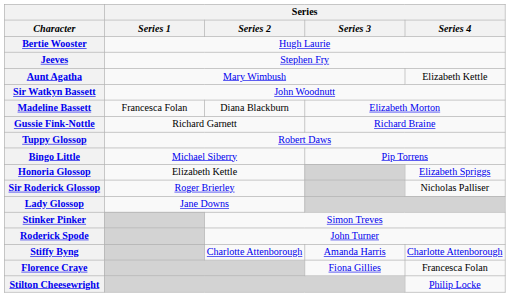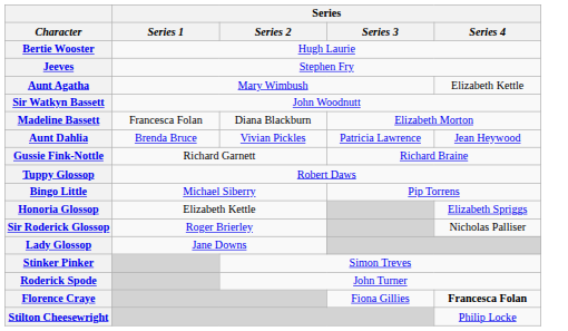 <table class="wikitable" style="text-align:center">
 <tr>
 <th></th>
 <th colspan="4">Series</th>
 </tr>
 <tr>
 <th style="width:20%;"><em>Character</em></th>
 <th style="width:20%;"><em>Series 1</em></th>
 <th style="width:20%;"><em>Series 2</em></th>
 <th style="width:20%;"><em>Series 3</em></th>
 <th style="width:20%;"><em>Series 4</em></th>
 </tr>
 <tr>
 <th><a href='#'>Bertie Wooster</a></th>
 <td colspan="4"><a href='#'>Hugh Laurie</a></td>
 </tr>
 <tr>
 <th><a href='#'>Jeeves</a></th>
 <td colspan="4"><a href='#'>Stephen Fry</a></td>
 </tr>
 <tr>
 <th><a href='#'>Aunt Agatha</a></th>
 <td colspan="3"><a href='#'>Mary Wimbush</a></td>
 <td>Elizabeth Kettle</td>
 </tr>
 <tr>
 <th><a href='#'>Sir Watkyn Bassett</a></th>
 <td colspan="4"><a href='#'>John Woodnutt</a></td>
 </tr>
 <tr>
 <th><a href='#'>Madeline Bassett</a></th>
 <td colspan="1">Francesca Folan</td>
 <td colspan="1">Diana Blackburn</td>
 <td colspan="2"><a href='#'>Elizabeth Morton</a></td>
+</tr>
+<tr>
+<th><a href='#'>Aunt Dahlia</a></th>
+<td colspan="1"><a href='#'>Brenda Bruce</a></td>
+<td colspan="1"><a href='#'>Vivian Pickles</a></td>
+<td colspan="1"><a href='#'>Patricia Lawrence</a></td>
+<td colspan="1"><a href='#'>Jean Heywood</a></td>
 </tr>
 <tr>
 <th><a href='#'>Gussie Fink-Nottle</a></th>
 <td colspan="2">Richard Garnett</td>
 <td colspan="2"><a href='#'>Richard Braine</a></td>
 </tr>
 <tr>
 <th><a href='#'>Tuppy Glossop</a></th>
 <td colspan="4"><a href='#'>Robert Daws</a></td>
 </tr>
 <tr>
 <th><a href='#'>Bingo Little</a></th>
 <td colspan="2"><a href='#'>Michael Siberry</a></td>
 <td colspan="2"><a href='#'>Pip Torrens</a></td>
 </tr>
 <tr>
 <th><a href='#'>Honoria Glossop</a></th>
 <td colspan="2">Elizabeth Kettle</td>
 <td colspan="1" style="background:lightgrey;"> </td>
 <td colspan="1"><a href='#'>Elizabeth Spriggs</a></td>
 </tr>
 <tr>
 <th><a href='#'>Sir Roderick Glossop</a></th>
 <td colspan="2"><a href='#'>Roger Brierley</a></td>
 <td colspan="1" style="background:lightgrey;"> </td>
 <td colspan="1">Nicholas Palliser</td>
 </tr>
 <tr>
 <th><a href='#'>Lady Glossop</a></th>
 <td colspan="2"><a href='#'>Jane Downs</a></td>
 <td colspan="2" style="background:lightgrey;"> </td>
 </tr>
 <tr>
 <th><a href='#'>Stinker Pinker</a></th>
 <td colspan="1" style="background:lightgrey;"> </td>
 <td colspan="3"><a href='#'>Simon Treves</a></td>
 </tr>
 <tr>
 <th><a href='#'>Roderick Spode</a></th>
 <td colspan="1" style="background:lightgrey;"> </td>
 <td colspan="3"><a href='#'>John Turner</a></td>
 </tr>
 <tr>
-<th><a href='#'>Stiffy Byng</a></th>
-<td colspan="1" style="background:lightgrey;"> </td>
-<td colspan="1"><a href='#'>Charlotte Attenborough</a></td>
-<td colspan="1"><a href='#'>Amanda Harris</a></td>
-<td colspan="1"><a href='#'>Charlotte Attenborough</a></td>
-</tr>
-<tr>
 <th><a href='#'>Florence Craye</a></th>
 <td colspan="2" style="background:lightgrey;"> </td>
 <td colspan="1"><a href='#'>Fiona Gillies</a></td>
-<td colspan="1">Francesca Folan</td>
+<td colspan="1"><strong>Francesca Folan</strong></td>
 </tr>
 <tr>
 <th><a href='#'>Stilton Cheesewright</a></th>
 <td colspan="3" style="background:lightgrey;"> </td>
 <td colspan="1"><a href='#'>Philip Locke</a></td>
 </tr>
 </table>
